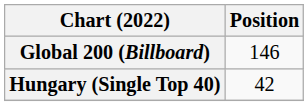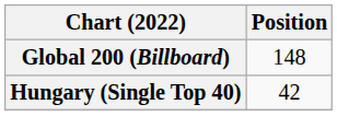 <table class="wikitable plainrowheaders" style="text-align:center">
 <tr>
 <th scope="col">Chart (2022)</th>
 <th scope="col">Position</th>
 </tr>
 <tr>
 <th scope="row">Global 200 (<em>Billboard</em>)</th>
-<td>146</td>
+<td>148</td>
 </tr>
 <tr>
 <th scope="row">Hungary (Single Top 40)</th>
 <td>42</td>
 </tr>
 <tr>
 </tr>
 </table>
